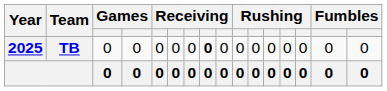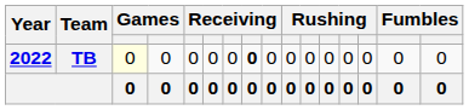 <table class="wikitable" style="text-align:center;">
 <tr>
 <th rowspan="2">Year</th>
 <th rowspan="2">Team</th>
 <th colspan="2">Games</th>
 <th colspan="5">Receiving</th>
 <th colspan="5">Rushing</th>
 <th colspan="2">Fumbles</th>
 </tr>
 <tr>
 <th></th>
 <th></th>
 <th></th>
 <th></th>
 <th></th>
 <th></th>
 <th></th>
 <th></th>
 <th></th>
 <th></th>
 <th></th>
 <th></th>
 <th></th>
 <th></th>
 </tr>
 <tr>
-<th><a href='#'>2025</a></th>
+<th><a href='#'>2022</a></th>
 <th><a href='#'>TB</a></th>
-<td>0</td>
+<td style="background: lightyellow;">0</td>
 <td>0</td>
 <td>0</td>
 <td>0</td>
 <td>0</td>
 <td><strong>0</strong></td>
 <td>0</td>
 <td>0</td>
 <td>0</td>
 <td>0</td>
 <td>0</td>
 <td>0</td>
 <td>0</td>
 <td>0</td>
 </tr>
 <tr>
 <th colspan="2"></th>
 <th>0</th>
 <th>0</th>
 <th>0</th>
 <th>0</th>
 <th>0</th>
 <th>0</th>
 <th>0</th>
 <th>0</th>
 <th>0</th>
 <th>0</th>
 <th>0</th>
 <th>0</th>
 <th>0</th>
 <th>0</th>
 </tr>
 </table>
